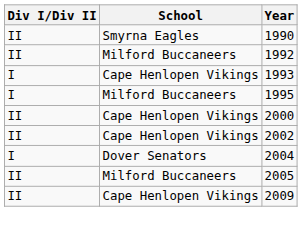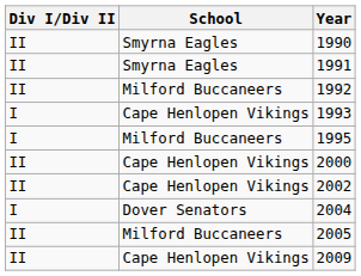 <table class="wikitable" style="float:left;">
 <tr style="white-space:nowrap;">
 <th>Div I/Div II</th>
 <th>School</th>
 <th>Year</th>
 </tr>
 <tr>
 <td>II</td>
 <td>Smyrna Eagles</td>
 <td>1990</td>
+</tr>
+<tr>
+<td>II</td>
+<td>Smyrna Eagles</td>
+<td>1991</td>
 </tr>
 <tr>
 <td>II</td>
 <td>Milford Buccaneers</td>
 <td>1992</td>
 </tr>
 <tr>
 <td>I</td>
 <td>Cape Henlopen Vikings</td>
 <td>1993</td>
 </tr>
 <tr>
 <td>I</td>
 <td>Milford Buccaneers</td>
 <td>1995</td>
 </tr>
 <tr>
 <td>II</td>
 <td>Cape Henlopen Vikings</td>
 <td>2000</td>
 </tr>
 <tr>
 <td>II</td>
 <td>Cape Henlopen Vikings</td>
 <td>2002</td>
 </tr>
 <tr>
 <td>I</td>
 <td>Dover Senators</td>
 <td>2004</td>
 </tr>
 <tr>
 <td>II</td>
 <td>Milford Buccaneers</td>
 <td>2005</td>
 </tr>
 <tr>
 <td>II</td>
 <td>Cape Henlopen Vikings</td>
 <td>2009</td>
 </tr>
 </table>
